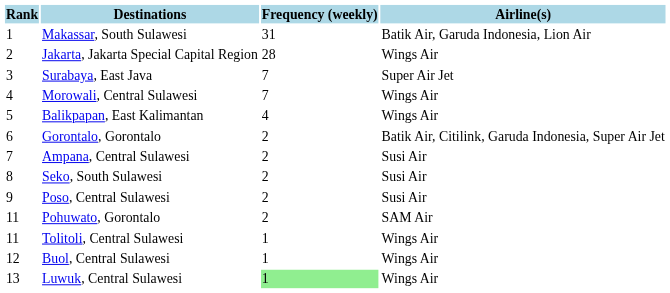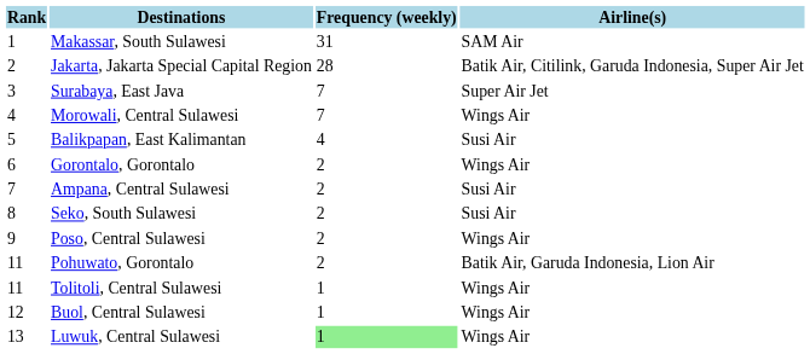 <table class="sortable" style="font-size:89%; align=center;">
 <tr style="background:lightblue;">
 <th>Rank</th>
 <th>Destinations</th>
 <th>Frequency (weekly)</th>
 <th>Airline(s)</th>
 </tr>
 <tr>
 <td>1</td>
 <td> <a href='#'>Makassar</a>, South Sulawesi</td>
 <td>31</td>
-<td>Batik Air, Garuda Indonesia, Lion Air</td>
+<td>SAM Air</td>
 </tr>
 <tr>
 <td>2</td>
 <td> <a href='#'>Jakarta</a>, Jakarta Special Capital Region</td>
 <td>28</td>
-<td>Wings Air</td>
+<td>Batik Air, Citilink, Garuda Indonesia, Super Air Jet</td>
 </tr>
 <tr>
 <td>3</td>
 <td> <a href='#'>Surabaya</a>, East Java</td>
 <td>7</td>
 <td>Super Air Jet</td>
 </tr>
 <tr>
 <td>4</td>
 <td> <a href='#'>Morowali</a>, Central Sulawesi</td>
 <td>7</td>
 <td>Wings Air</td>
 </tr>
 <tr>
 <td>5</td>
 <td> <a href='#'>Balikpapan</a>, East Kalimantan</td>
 <td>4</td>
-<td>Wings Air</td>
+<td>Susi Air</td>
 </tr>
 <tr>
 <td>6</td>
 <td> <a href='#'>Gorontalo</a>, Gorontalo</td>
 <td>2</td>
-<td>Batik Air, Citilink, Garuda Indonesia, Super Air Jet</td>
+<td>Wings Air</td>
 </tr>
 <tr>
 <td>7</td>
 <td> <a href='#'>Ampana</a>, Central Sulawesi</td>
 <td>2</td>
 <td>Susi Air</td>
 </tr>
 <tr>
 <td>8</td>
 <td> <a href='#'>Seko</a>, South Sulawesi</td>
 <td>2</td>
 <td>Susi Air</td>
 </tr>
 <tr>
 <td>9</td>
 <td> <a href='#'>Poso</a>, Central Sulawesi</td>
 <td>2</td>
-<td>Susi Air</td>
+<td>Wings Air</td>
 </tr>
 <tr>
 <td>11</td>
 <td> <a href='#'>Pohuwato</a>, Gorontalo</td>
 <td>2</td>
-<td>SAM Air</td>
+<td>Batik Air, Garuda Indonesia, Lion Air</td>
 </tr>
 <tr>
 <td>11</td>
 <td> <a href='#'>Tolitoli</a>, Central Sulawesi</td>
 <td>1</td>
 <td>Wings Air</td>
 </tr>
 <tr>
 <td>12</td>
 <td> <a href='#'>Buol</a>, Central Sulawesi</td>
 <td>1</td>
 <td>Wings Air</td>
 </tr>
 <tr>
 <td>13</td>
 <td> <a href='#'>Luwuk</a>, Central Sulawesi</td>
 <td style="background: lightgreen;">1</td>
 <td>Wings Air</td>
 </tr>
 <tr>
 </tr>
 </table>
